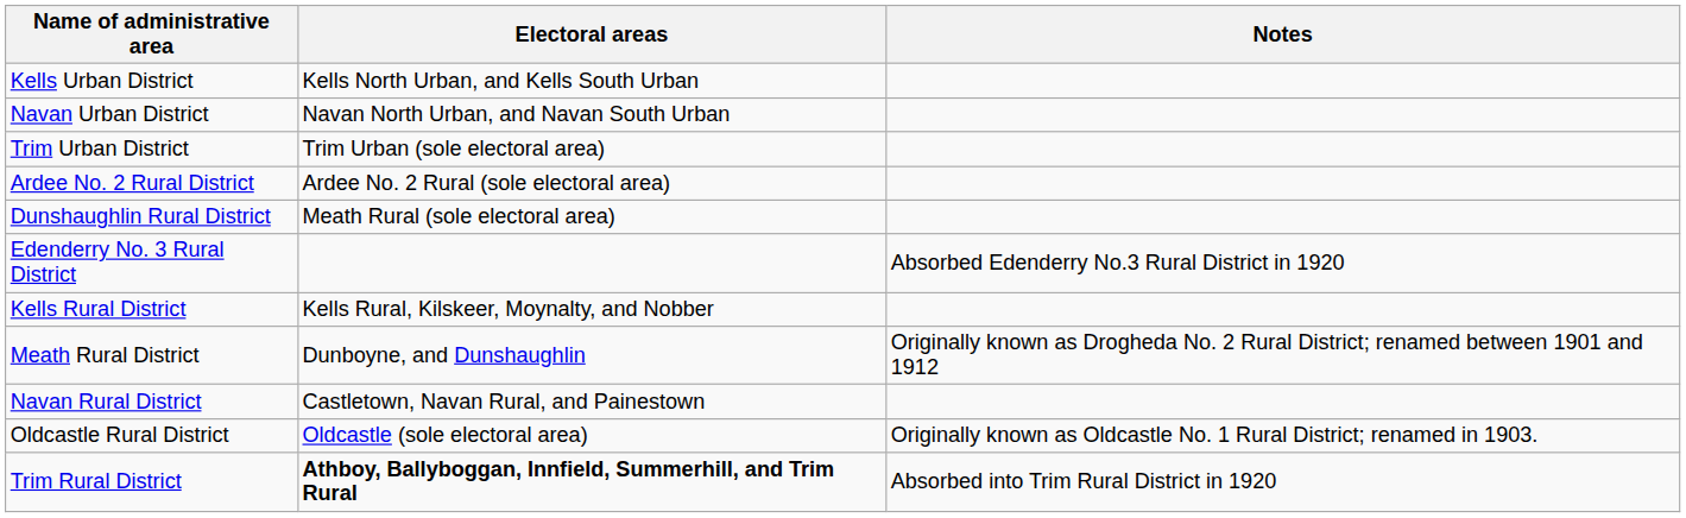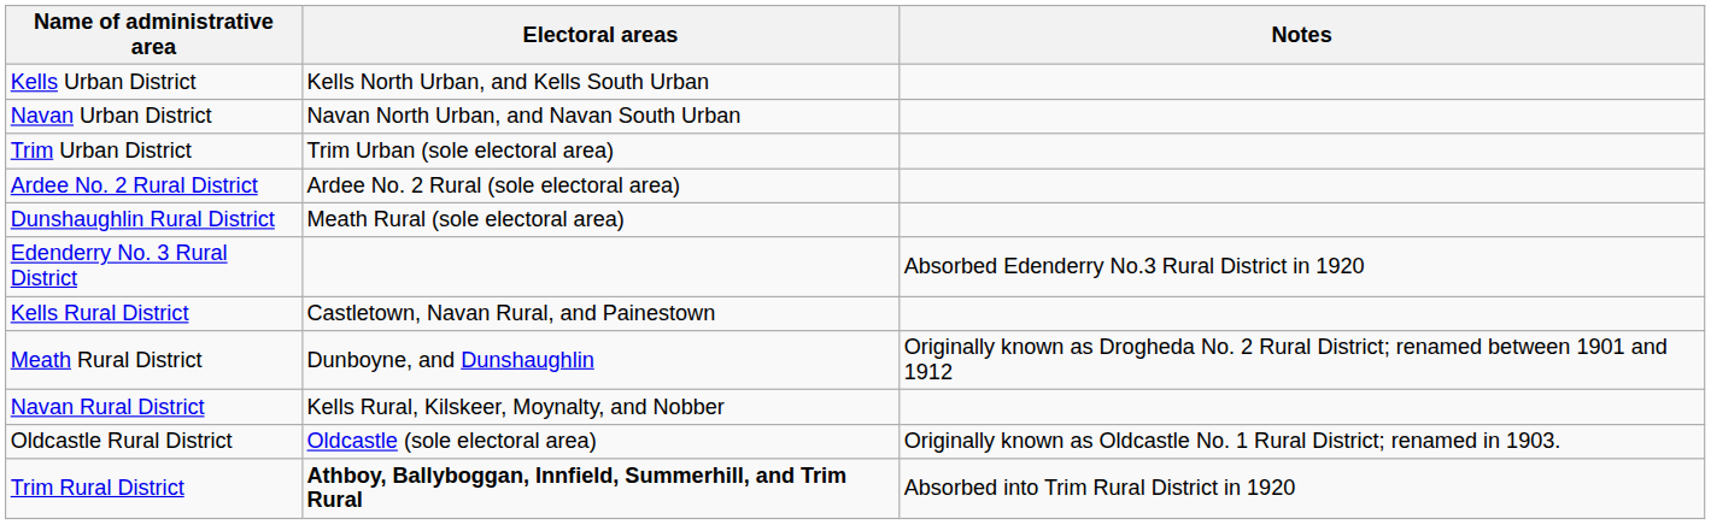 <table class="wikitable">
 <tr>
 <th>Name of administrative area</th>
 <th>Electoral areas</th>
 <th>Notes</th>
 </tr>
 <tr>
 <td><a href='#'>Kells</a> Urban District</td>
 <td>Kells North Urban, and Kells South Urban</td>
 <td></td>
 </tr>
 <tr>
 <td><a href='#'>Navan</a> Urban District</td>
 <td>Navan North Urban, and Navan South Urban</td>
 <td></td>
 </tr>
 <tr>
 <td><a href='#'>Trim</a> Urban District</td>
 <td>Trim Urban (sole electoral area)</td>
 <td></td>
 </tr>
 <tr>
 <td><a href='#'>Ardee No. 2 Rural District</a></td>
 <td>Ardee No. 2 Rural (sole electoral area)</td>
 <td></td>
 </tr>
 <tr>
 <td><a href='#'>Dunshaughlin Rural District</a></td>
 <td>Meath Rural (sole electoral area)</td>
 <td></td>
 </tr>
 <tr>
 <td><a href='#'>Edenderry No. 3 Rural District</a></td>
 <td></td>
 <td>Absorbed Edenderry No.3 Rural District in 1920</td>
 </tr>
 <tr>
 <td><a href='#'>Kells Rural District</a></td>
-<td>Kells Rural, Kilskeer, Moynalty, and Nobber</td>
+<td>Castletown, Navan Rural, and Painestown</td>
 <td></td>
 </tr>
 <tr>
 <td><a href='#'>Meath</a> Rural District</td>
 <td>Dunboyne, and <a href='#'>Dunshaughlin</a></td>
 <td>Originally known as Drogheda No. 2 Rural District; renamed between 1901 and 1912</td>
 </tr>
 <tr>
 <td><a href='#'>Navan Rural District</a></td>
-<td>Castletown, Navan Rural, and Painestown</td>
+<td>Kells Rural, Kilskeer, Moynalty, and Nobber</td>
 <td></td>
 </tr>
 <tr>
 <td>Oldcastle Rural District</td>
 <td><a href='#'>Oldcastle</a> (sole electoral area)</td>
 <td>Originally known as Oldcastle No. 1 Rural District; renamed in 1903. </td>
 </tr>
 <tr>
 <td><a href='#'>Trim Rural District</a></td>
 <td><strong>Athboy, Ballyboggan, Innfield, Summerhill, and Trim Rural</strong></td>
 <td>Absorbed into Trim Rural District in 1920</td>
 </tr>
 </table>
